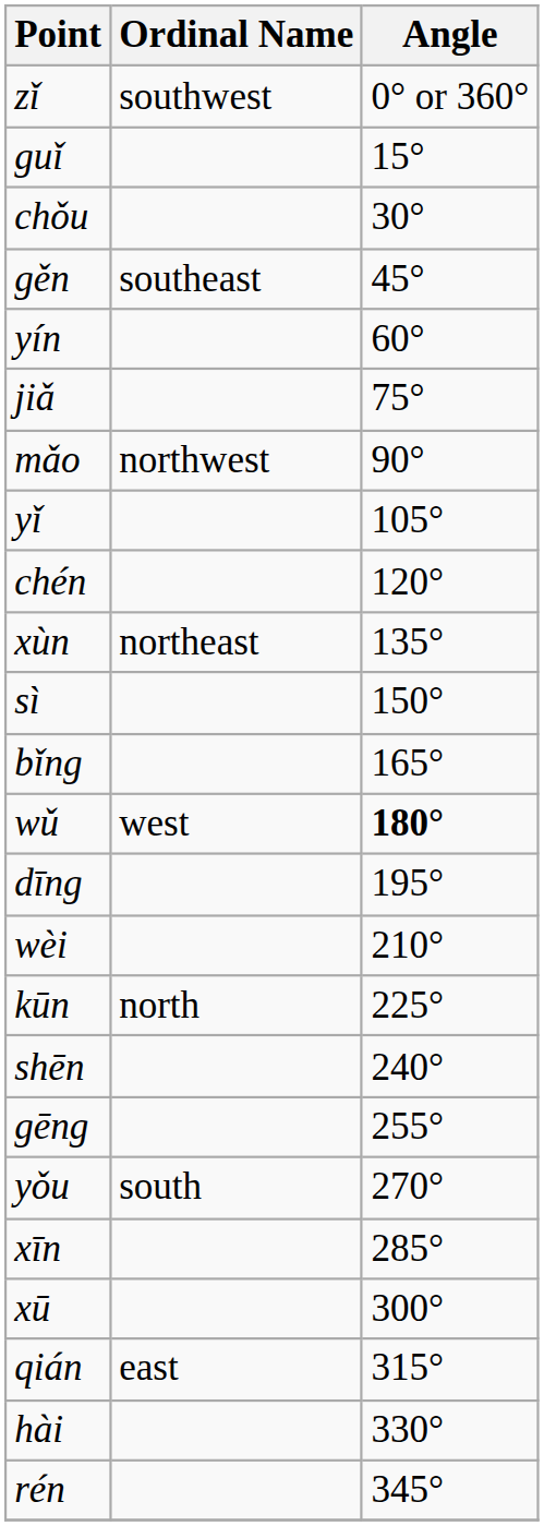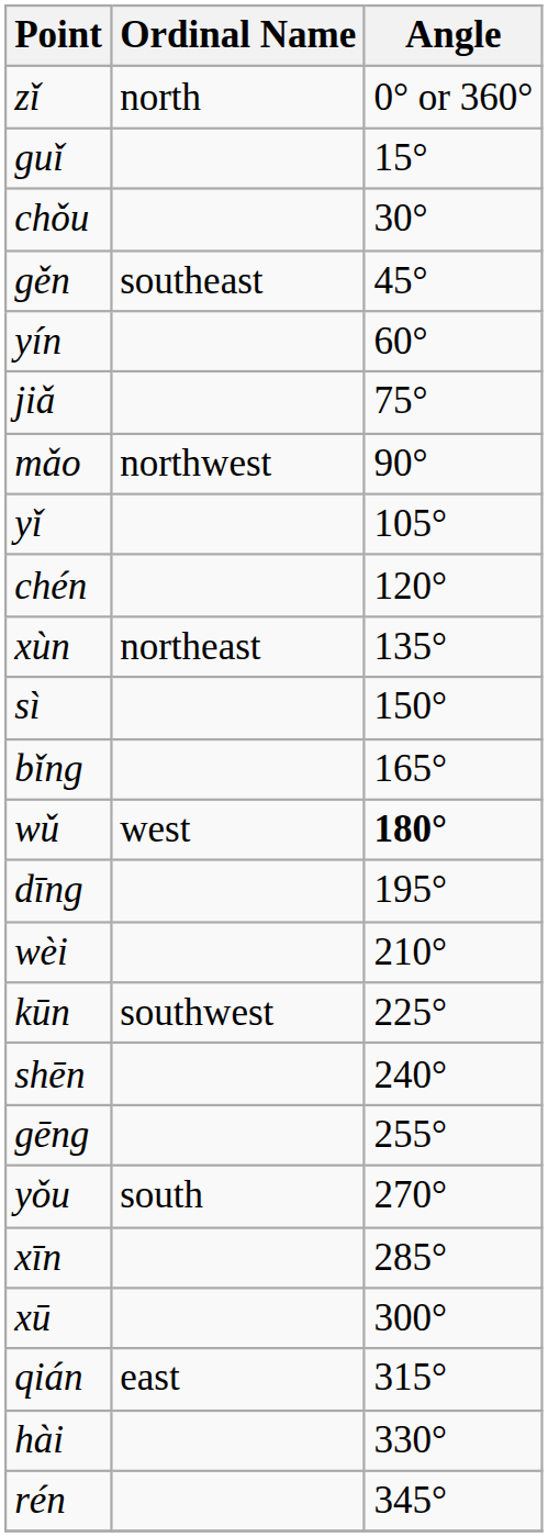 <table class="wikitable">
 <tr>
 <th>Point</th>
 <th>Ordinal Name</th>
 <th>Angle</th>
 </tr>
 <tr>
 <td> <em>zǐ</em></td>
-<td>southwest</td>
+<td>north</td>
 <td>0° or 360°</td>
 </tr>
 <tr>
 <td> <em>guǐ</em></td>
 <td></td>
 <td>15°</td>
 </tr>
 <tr>
 <td> <em>chǒu</em></td>
 <td></td>
 <td>30°</td>
 </tr>
 <tr>
 <td> <em>gěn</em></td>
 <td>southeast</td>
 <td>45°</td>
 </tr>
 <tr>
 <td> <em>yín</em></td>
 <td></td>
 <td>60°</td>
 </tr>
 <tr>
 <td> <em>jiǎ</em></td>
 <td></td>
 <td>75°</td>
 </tr>
 <tr>
 <td> <em>mǎo</em></td>
 <td>northwest</td>
 <td>90°</td>
 </tr>
 <tr>
 <td> <em>yǐ</em></td>
 <td></td>
 <td>105°</td>
 </tr>
 <tr>
 <td> <em>chén</em></td>
 <td></td>
 <td>120°</td>
 </tr>
 <tr>
 <td> <em>xùn</em></td>
 <td>northeast</td>
 <td>135°</td>
 </tr>
 <tr>
 <td> <em>sì</em></td>
 <td></td>
 <td>150°</td>
 </tr>
 <tr>
 <td> <em>bǐng</em></td>
 <td></td>
 <td>165°</td>
 </tr>
 <tr>
 <td> <em>wǔ</em></td>
 <td>west</td>
 <td><strong>180°</strong></td>
 </tr>
 <tr>
 <td> <em>dīng</em></td>
 <td></td>
 <td>195°</td>
 </tr>
 <tr>
 <td> <em>wèi</em></td>
 <td></td>
 <td>210°</td>
 </tr>
 <tr>
 <td> <em>kūn</em></td>
-<td>north</td>
+<td>southwest</td>
 <td>225°</td>
 </tr>
 <tr>
 <td> <em>shēn</em></td>
 <td></td>
 <td>240°</td>
 </tr>
 <tr>
 <td> <em>gēng</em></td>
 <td></td>
 <td>255°</td>
 </tr>
 <tr>
 <td> <em>yǒu</em></td>
 <td>south</td>
 <td>270°</td>
 </tr>
 <tr>
 <td> <em>xīn</em></td>
 <td></td>
 <td>285°</td>
 </tr>
 <tr>
 <td> <em>xū</em></td>
 <td></td>
 <td>300°</td>
 </tr>
 <tr>
 <td> <em>qián</em></td>
 <td>east</td>
 <td>315°</td>
 </tr>
 <tr>
 <td> <em>hài</em></td>
 <td></td>
 <td>330°</td>
 </tr>
 <tr>
 <td> <em>rén</em></td>
 <td></td>
 <td>345°</td>
 </tr>
 <tr>
 </tr>
 </table>
